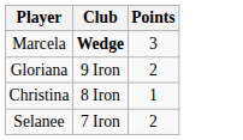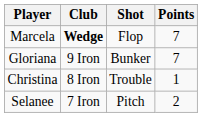 <table class="wikitable" style="text-align:center;">
 <tr>
 <th>Player</th>
 <th>Club</th>
+<th>Shot</th>
 <th>Points</th>
 </tr>
 <tr>
 <td>Marcela</td>
 <td><strong>Wedge</strong></td>
-<td>3</td>
+<td>Flop</td>
+<td>7</td>
 </tr>
 <tr>
 <td>Gloriana</td>
 <td>9 Iron</td>
-<td>2</td>
+<td>Bunker</td>
+<td>7</td>
 </tr>
 <tr>
 <td>Christina</td>
 <td>8 Iron</td>
+<td>Trouble</td>
 <td>1</td>
 </tr>
 <tr>
 <td>Selanee</td>
 <td>7 Iron</td>
+<td>Pitch</td>
 <td>2</td>
 </tr>
 </table>
